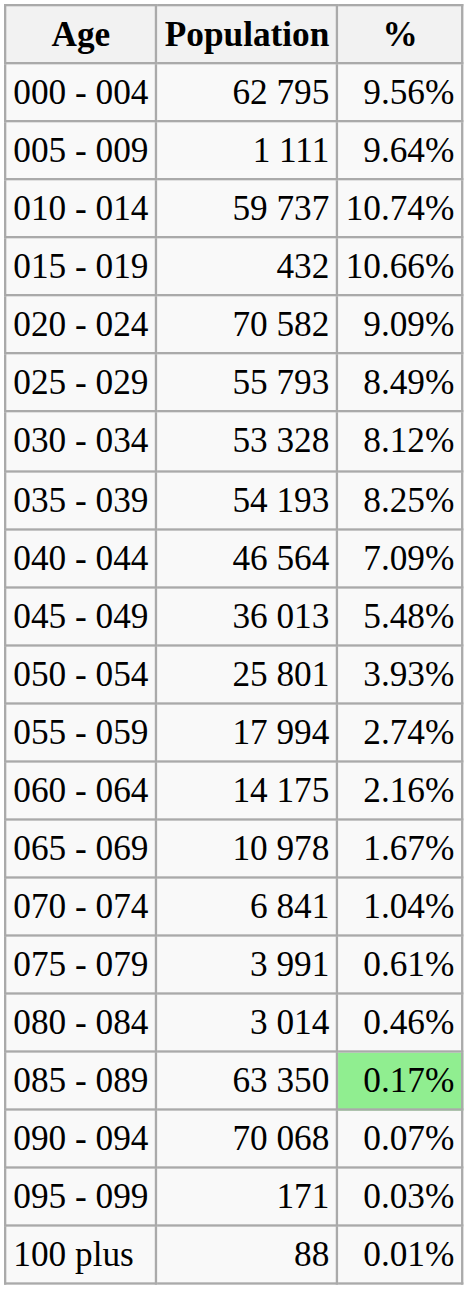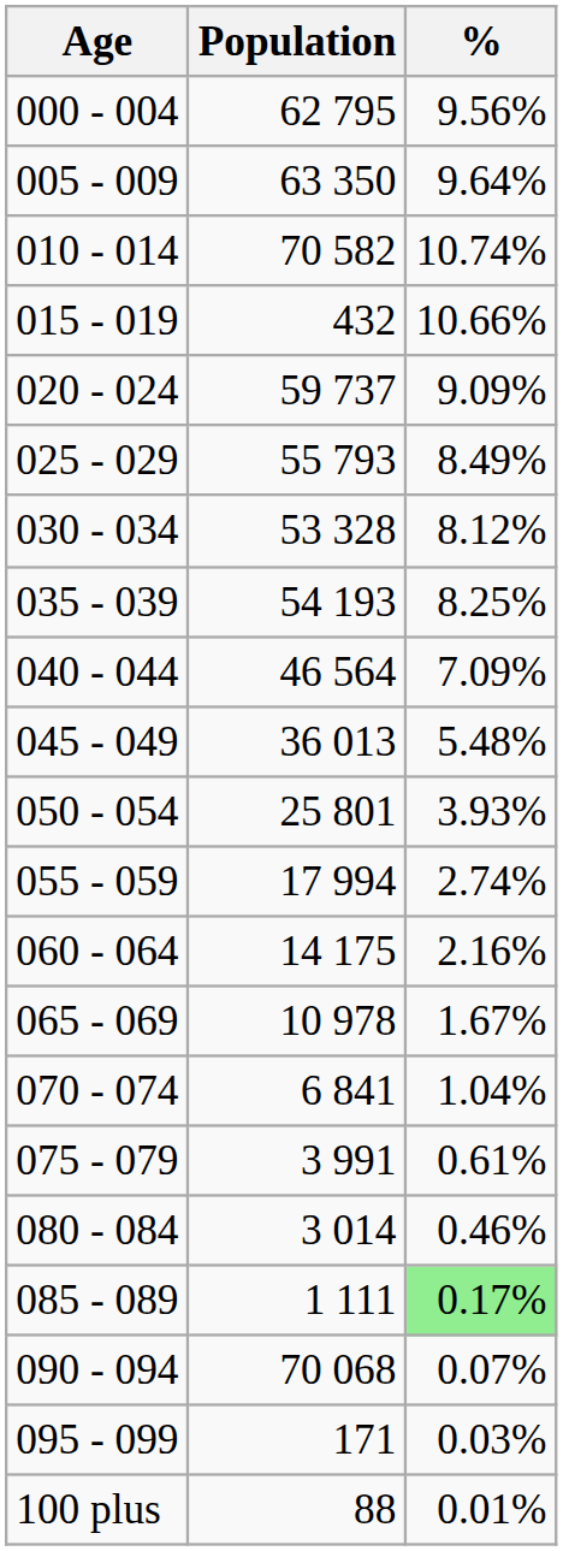 <table class="wikitable" style="font-size: 95%; text-align: right">
 <tr>
 <th>Age</th>
 <th>Population</th>
 <th>%</th>
 </tr>
 <tr>
 <td align=left>000 - 004</td>
 <td>62 795</td>
 <td>9.56%</td>
 </tr>
 <tr>
 <td align=left>005 - 009</td>
-<td>1 111</td>
+<td>63 350</td>
 <td>9.64%</td>
 </tr>
 <tr>
 <td align=left>010 - 014</td>
-<td>59 737</td>
+<td>70 582</td>
 <td>10.74%</td>
 </tr>
 <tr>
 <td align=left>015 - 019</td>
 <td>432</td>
 <td>10.66%</td>
 </tr>
 <tr>
 <td align=left>020 - 024</td>
-<td>70 582</td>
+<td>59 737</td>
 <td>9.09%</td>
 </tr>
 <tr>
 <td align=left>025 - 029</td>
 <td>55 793</td>
 <td>8.49%</td>
 </tr>
 <tr>
 <td align=left>030 - 034</td>
 <td>53 328</td>
 <td>8.12%</td>
 </tr>
 <tr>
 <td align=left>035 - 039</td>
 <td>54 193</td>
 <td>8.25%</td>
 </tr>
 <tr>
 <td align=left>040 - 044</td>
 <td>46 564</td>
 <td>7.09%</td>
 </tr>
 <tr>
 <td align=left>045 - 049</td>
 <td>36 013</td>
 <td>5.48%</td>
 </tr>
 <tr>
 <td align=left>050 - 054</td>
 <td>25 801</td>
 <td>3.93%</td>
 </tr>
 <tr>
 <td align=left>055 - 059</td>
 <td>17 994</td>
 <td>2.74%</td>
 </tr>
 <tr>
 <td align=left>060 - 064</td>
 <td>14 175</td>
 <td>2.16%</td>
 </tr>
 <tr>
 <td align=left>065 - 069</td>
 <td>10 978</td>
 <td>1.67%</td>
 </tr>
 <tr>
 <td align=left>070 - 074</td>
 <td>6 841</td>
 <td>1.04%</td>
 </tr>
 <tr>
 <td align=left>075 - 079</td>
 <td>3 991</td>
 <td>0.61%</td>
 </tr>
 <tr>
 <td align=left>080 - 084</td>
 <td>3 014</td>
 <td>0.46%</td>
 </tr>
 <tr>
 <td align=left>085 - 089</td>
-<td>63 350</td>
+<td>1 111</td>
 <td style="background: lightgreen;">0.17%</td>
 </tr>
 <tr>
 <td align=left>090 - 094</td>
 <td>70 068</td>
 <td>0.07%</td>
 </tr>
 <tr>
 <td align=left>095 - 099</td>
 <td>171</td>
 <td>0.03%</td>
 </tr>
 <tr>
 <td align=left>100 plus</td>
 <td>88</td>
 <td>0.01%</td>
 </tr>
 </table>
